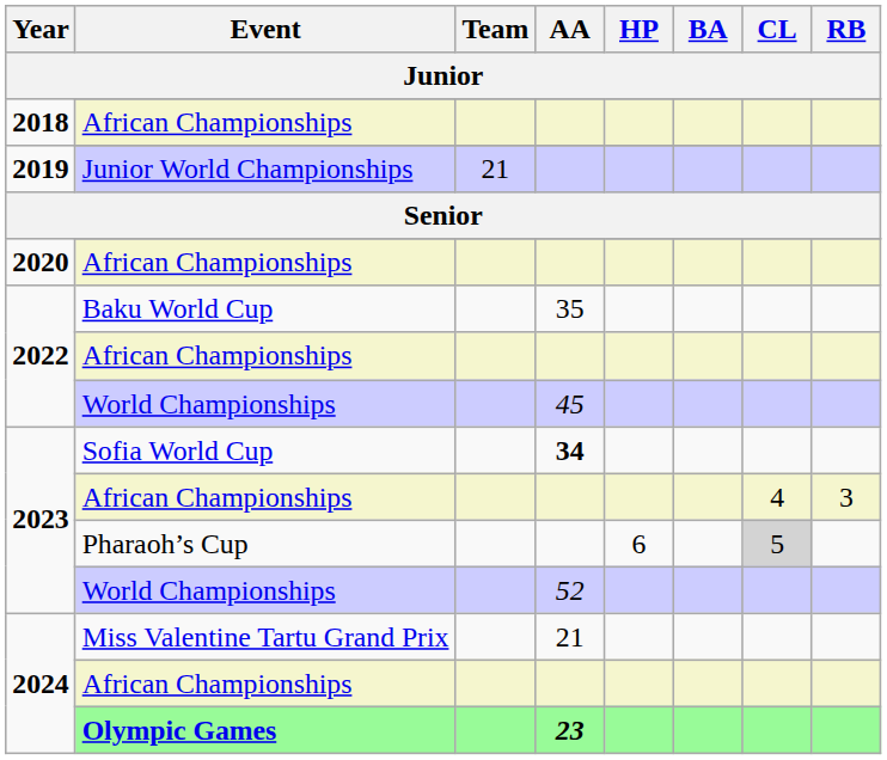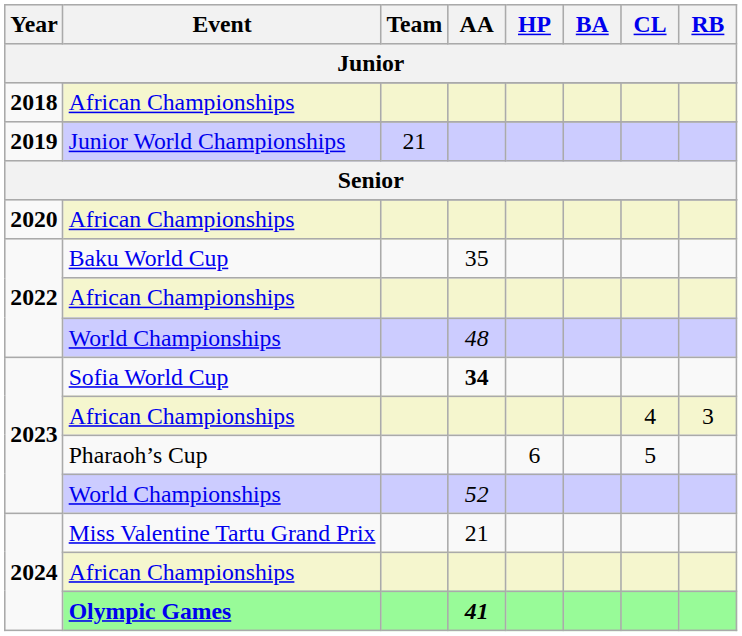 <table class="wikitable" style="text-align:center; font-size:95%;">
 <tr>
 <th align=center>Year</th>
 <th align=center>Event</th>
 <th style="width:30px;">Team</th>
 <th style="width:30px;">AA</th>
 <th style="width:30px;"><a href='#'>HP</a></th>
 <th style="width:30px;"><a href='#'>BA</a></th>
 <th style="width:30px;"><a href='#'>CL</a></th>
 <th style="width:30px;"><a href='#'>RB</a></th>
 </tr>
 <tr>
 <th align=center colspan=8><strong>Junior</strong></th>
 </tr>
 <tr>
 <td rowspan="2"><strong>2018</strong></td>
 </tr>
 <tr bgcolor="#f5f6ce">
 <td align=left><a href='#'>African Championships</a></td>
 <td></td>
 <td></td>
 <td></td>
 <td></td>
 <td></td>
 <td></td>
 </tr>
 <tr>
 <td rowspan="2"><strong>2019</strong></td>
 </tr>
 <tr bgcolor=#CCCCFF>
 <td align=left><a href='#'>Junior World Championships</a></td>
 <td>21</td>
 <td></td>
 <td></td>
 <td></td>
 <td></td>
 <td></td>
 </tr>
 <tr>
 <th align=center colspan=8><strong>Senior</strong></th>
 </tr>
 <tr>
 <td rowspan="2"><strong>2020</strong></td>
 </tr>
 <tr bgcolor="#f5f6ce">
 <td align=left><a href='#'>African Championships</a></td>
 <td></td>
 <td></td>
 <td></td>
 <td></td>
 <td></td>
 <td></td>
 </tr>
 <tr>
 <td rowspan="3"><strong>2022</strong></td>
 <td align=left><a href='#'>Baku World Cup</a></td>
 <td></td>
 <td>35</td>
 <td></td>
 <td></td>
 <td></td>
 <td></td>
 </tr>
 <tr bgcolor="#f5f6ce">
 <td align=left><a href='#'>African Championships</a></td>
 <td></td>
 <td></td>
 <td></td>
 <td></td>
 <td></td>
 <td></td>
 </tr>
 <tr bgcolor=#CCCCFF>
 <td align=left><a href='#'>World Championships</a></td>
 <td></td>
-<td><em>45</em></td>
+<td><em>48</em></td>
 <td></td>
 <td></td>
 <td></td>
 <td></td>
 </tr>
 <tr>
 <td rowspan="4"><strong>2023</strong></td>
 <td align=left><a href='#'>Sofia World Cup</a></td>
 <td></td>
 <td><strong>34</strong></td>
 <td></td>
 <td></td>
 <td></td>
 <td></td>
 </tr>
 <tr bgcolor="#f5f6ce">
 <td align=left><a href='#'>African Championships</a></td>
 <td></td>
 <td></td>
 <td></td>
 <td></td>
 <td>4</td>
 <td>3</td>
 </tr>
 <tr>
 <td align=left>Pharaoh’s Cup</td>
 <td></td>
 <td></td>
 <td>6</td>
 <td></td>
-<td style="background: lightgrey;">5</td>
+<td>5</td>
 <td></td>
 </tr>
 <tr bgcolor=#CCCCFF>
 <td align=left><a href='#'>World Championships</a></td>
 <td></td>
 <td><em>52</em></td>
 <td></td>
 <td></td>
 <td></td>
 <td></td>
 </tr>
 <tr>
 <td rowspan="3"><strong>2024</strong></td>
 <td align=left><a href='#'>Miss Valentine Tartu Grand Prix</a></td>
 <td></td>
 <td>21</td>
 <td></td>
 <td></td>
 <td></td>
 <td></td>
 </tr>
 <tr bgcolor="#f5f6ce">
 <td align=left><a href='#'>African Championships</a></td>
 <td></td>
 <td></td>
 <td></td>
 <td></td>
 <td></td>
 <td></td>
 </tr>
 <tr bgcolor=98FB98>
 <td align=left><strong><a href='#'>Olympic Games</a></strong></td>
 <td></td>
-<td><strong><em>23</em></strong></td>
+<td><strong><em>41</em></strong></td>
 <td></td>
 <td></td>
 <td></td>
 <td></td>
 </tr>
 </table>
